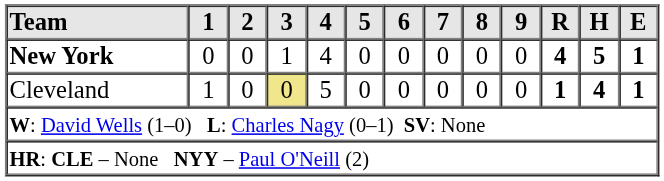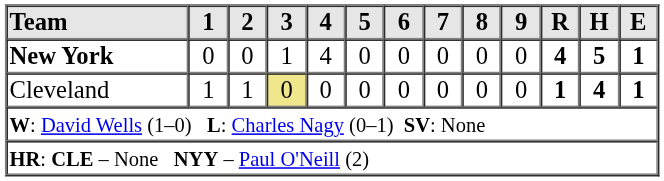 <table border=1 cellspacing=0 width=425 style="margin-left:3em;">
 <tr style="text-align:center; background-color:#e6e6e6;">
 <th align=left width=28%>Team</th>
 <th width=6%>1</th>
 <th width=6%>2</th>
 <th width=6%>3</th>
 <th width=6%>4</th>
 <th width=6%>5</th>
 <th width=6%>6</th>
 <th width=6%>7</th>
 <th width=6%>8</th>
 <th width=6%>9</th>
 <th width=6%>R</th>
 <th width=6%>H</th>
 <th width=6%>E</th>
 </tr>
 <tr style="text-align:center;">
 <td align=left><strong>New York</strong></td>
 <td>0</td>
 <td>0</td>
 <td>1</td>
 <td>4</td>
 <td>0</td>
 <td>0</td>
 <td>0</td>
 <td>0</td>
 <td>0</td>
 <td><strong>4</strong></td>
 <td><strong>5</strong></td>
 <td><strong>1</strong></td>
 </tr>
 <tr style="text-align:center;">
 <td align=left>Cleveland</td>
 <td>1</td>
+<td>1</td>
+<td style="background: khaki;">0</td>
 <td>0</td>
-<td style="background: khaki;">0</td>
-<td>5</td>
 <td>0</td>
 <td>0</td>
 <td>0</td>
 <td>0</td>
 <td>0</td>
 <td><strong>1</strong></td>
 <td><strong>4</strong></td>
 <td><strong>1</strong></td>
 </tr>
 <tr style="text-align:left;">
 <td colspan=13><small><strong>W</strong>: <a href='#'>David Wells</a> (1–0)   <strong>L</strong>: <a href='#'>Charles Nagy</a> (0–1)  <strong>SV</strong>: None</small></td>
 </tr>
 <tr style="text-align:left;">
 <td colspan=13><small><strong>HR</strong>: <strong>CLE</strong> – None   <strong>NYY</strong> – <a href='#'>Paul O'Neill</a> (2)</small></td>
 </tr>
 </table>
